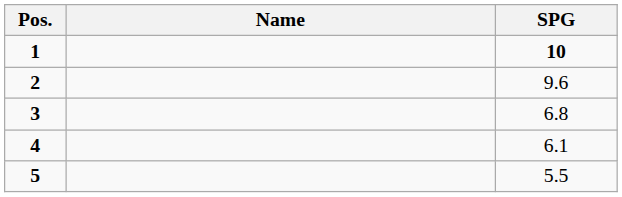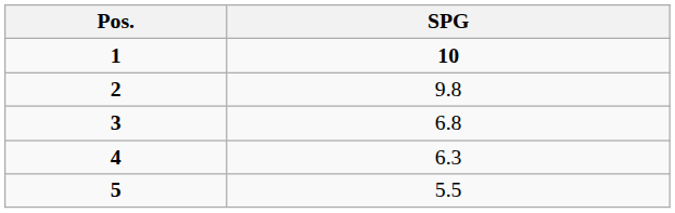 <table class="wikitable" style="width:80%;">
 <tr>
 <th style="width:10%;">Pos.</th>
-<th style="width:70%;">Name</th>
 <th style="width:20%;">SPG</th>
 </tr>
 <tr>
 <td align=center><strong>1</strong></td>
-<td><strong></strong></td>
 <td align=center><strong>10</strong></td>
 </tr>
 <tr>
 <td align=center><strong>2</strong></td>
-<td></td>
-<td align=center>9.6</td>
+<td align=center>9.8</td>
 </tr>
 <tr>
 <td align=center><strong>3</strong></td>
-<td></td>
 <td align=center>6.8</td>
 </tr>
 <tr>
 <td align=center><strong>4</strong></td>
-<td></td>
-<td align=center>6.1</td>
+<td align=center>6.3</td>
 </tr>
 <tr>
 <td align=center><strong>5</strong></td>
-<td></td>
 <td align=center>5.5</td>
 </tr>
 </table>
